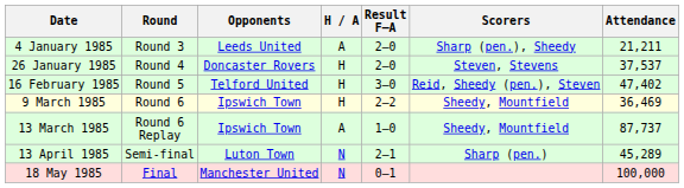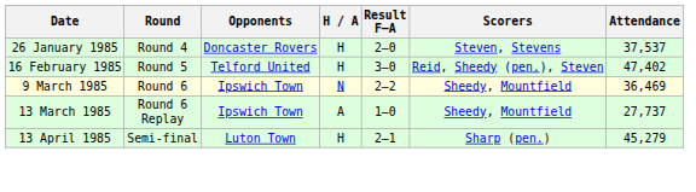 <table class="wikitable" style="text-align:center">
 <tr>
 <th>Date</th>
 <th>Round</th>
 <th>Opponents</th>
 <th>H / A</th>
 <th>Result<br>F–A</th>
 <th>Scorers</th>
 <th>Attendance</th>
-</tr>
-<tr bgcolor="#ddffdd">
-<td>4 January 1985</td>
-<td>Round 3</td>
-<td><a href='#'>Leeds United</a></td>
-<td>A</td>
-<td>2–0</td>
-<td><a href='#'>Sharp</a> (<a href='#'>pen.</a>), <a href='#'>Sheedy</a></td>
-<td>21,211</td>
 </tr>
 <tr bgcolor="#ddffdd">
 <td>26 January 1985</td>
 <td>Round 4</td>
 <td><a href='#'>Doncaster Rovers</a></td>
 <td>H</td>
 <td>2–0</td>
 <td><a href='#'>Steven</a>, <a href='#'>Stevens</a></td>
 <td>37,537</td>
 </tr>
 <tr bgcolor="#ddffdd">
 <td>16 February 1985</td>
 <td>Round 5</td>
 <td><a href='#'>Telford United</a></td>
 <td>H</td>
 <td>3–0</td>
 <td><a href='#'>Reid</a>, <a href='#'>Sheedy</a> (<a href='#'>pen.</a>), <a href='#'>Steven</a></td>
 <td>47,402</td>
 </tr>
 <tr bgcolor="#ffffdd">
 <td>9 March 1985</td>
 <td>Round 6</td>
 <td><a href='#'>Ipswich Town</a></td>
-<td>H</td>
+<td><a href='#'>N</a></td>
 <td>2–2</td>
 <td><a href='#'>Sheedy</a>, <a href='#'>Mountfield</a></td>
 <td>36,469</td>
 </tr>
 <tr bgcolor="#ddffdd">
 <td>13 March 1985</td>
 <td>Round 6<br>Replay</td>
 <td><a href='#'>Ipswich Town</a></td>
 <td>A</td>
 <td>1–0</td>
 <td><a href='#'>Sheedy</a>, <a href='#'>Mountfield</a></td>
-<td>87,737</td>
+<td>27,737</td>
 </tr>
 <tr bgcolor="#ddffdd">
 <td>13 April 1985</td>
 <td>Semi-final</td>
 <td><a href='#'>Luton Town</a></td>
-<td><a href='#'>N</a></td>
+<td>H</td>
 <td>2–1</td>
 <td><a href='#'>Sharp</a> (<a href='#'>pen.</a>)</td>
-<td>45,289</td>
-</tr>
-<tr bgcolor="#ffdddd">
-<td>18 May 1985</td>
-<td><a href='#'>Final</a></td>
-<td><a href='#'>Manchester United</a></td>
-<td><a href='#'>N</a></td>
-<td>0–1</td>
-<td></td>
-<td>100,000</td>
+<td>45,279</td>
 </tr>
 </table>
